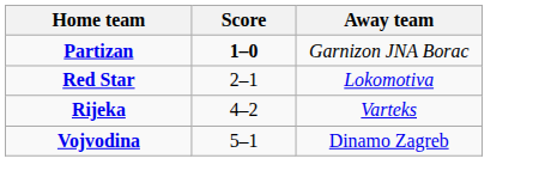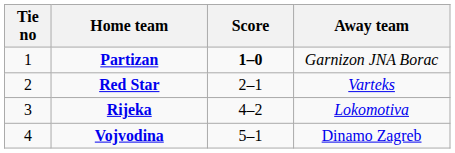 <table class="wikitable" style="text-align: center">
 <tr>
+<th width=40>Tie no</th>
 <th width=150>Home team</th>
 <th width=80>Score</th>
 <th width=150>Away team</th>
 </tr>
 <tr>
+<td>1</td>
 <td><strong><a href='#'>Partizan</a></strong></td>
 <td><strong>1–0</strong></td>
 <td><em>Garnizon JNA Borac</em></td>
 </tr>
 <tr>
+<td>2</td>
 <td><strong><a href='#'>Red Star</a></strong></td>
 <td>2–1</td>
+<td><em><a href='#'>Varteks</a></em></td>
+</tr>
+<tr>
+<td>3</td>
+<td><strong><a href='#'>Rijeka</a></strong></td>
+<td>4–2</td>
 <td><em><a href='#'>Lokomotiva</a></em></td>
 </tr>
 <tr>
-<td><strong><a href='#'>Rijeka</a></strong></td>
-<td>4–2</td>
-<td><em><a href='#'>Varteks</a></em></td>
-</tr>
-<tr>
+<td>4</td>
 <td><strong><a href='#'>Vojvodina</a></strong></td>
 <td>5–1</td>
 <td><a href='#'>Dinamo Zagreb</a></td>
 </tr>
 </table>
